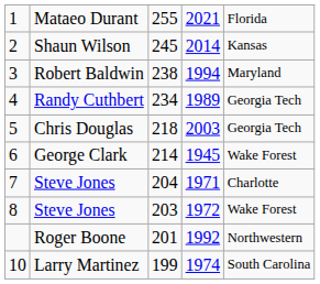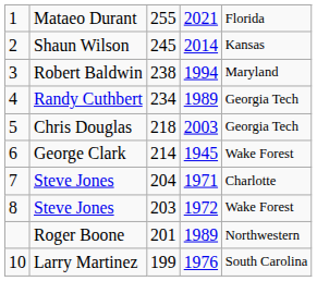 <table class="wikitable">
 <tr>
 </tr>
 <tr>
 <td>1</td>
 <td>Mataeo Durant</td>
 <td>255</td>
 <td><a href='#'>2021</a></td>
 <td style="font-size:80%;">Florida</td>
 </tr>
 <tr>
 <td>2</td>
 <td>Shaun Wilson</td>
 <td>245</td>
 <td><a href='#'>2014</a></td>
 <td style="font-size:80%;">Kansas</td>
 </tr>
 <tr>
 <td>3</td>
 <td>Robert Baldwin</td>
 <td>238</td>
 <td><a href='#'>1994</a></td>
 <td style="font-size:80%;">Maryland</td>
 </tr>
 <tr>
 <td>4</td>
 <td><a href='#'>Randy Cuthbert</a></td>
 <td>234</td>
 <td><a href='#'>1989</a></td>
 <td style="font-size:80%;">Georgia Tech</td>
 </tr>
 <tr>
 <td>5</td>
 <td>Chris Douglas</td>
 <td>218</td>
 <td><a href='#'>2003</a></td>
 <td style="font-size:80%;">Georgia Tech</td>
 </tr>
 <tr>
 <td>6</td>
 <td>George Clark</td>
 <td>214</td>
 <td><a href='#'>1945</a></td>
 <td style="font-size:80%;">Wake Forest</td>
 </tr>
 <tr>
 <td>7</td>
 <td><a href='#'>Steve Jones</a></td>
 <td>204</td>
 <td><a href='#'>1971</a></td>
 <td style="font-size:80%;">Charlotte</td>
 </tr>
 <tr>
 <td>8</td>
 <td><a href='#'>Steve Jones</a></td>
 <td>203</td>
 <td><a href='#'>1972</a></td>
 <td style="font-size:80%;">Wake Forest</td>
 </tr>
 <tr>
 <td></td>
 <td>Roger Boone</td>
 <td>201</td>
-<td><a href='#'>1992</a></td>
+<td><a href='#'>1989</a></td>
 <td style="font-size:80%;">Northwestern</td>
 </tr>
 <tr>
 <td>10</td>
 <td>Larry Martinez</td>
 <td>199</td>
-<td><a href='#'>1974</a></td>
+<td><a href='#'>1976</a></td>
 <td style="font-size:80%;">South Carolina</td>
 </tr>
 </table>
